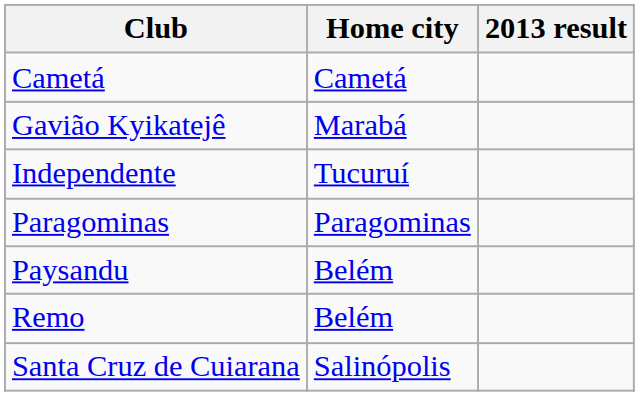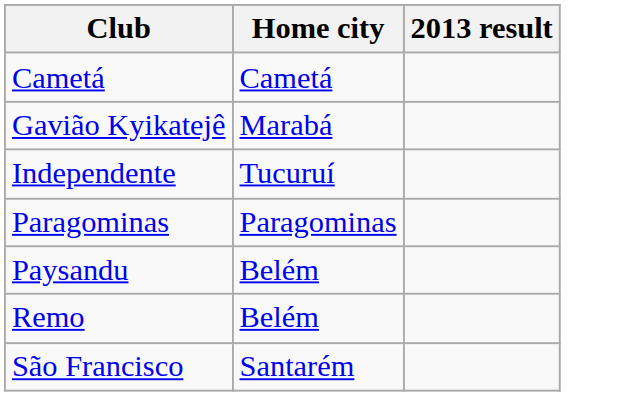 <table class="wikitable sortable">
 <tr>
 <th>Club</th>
 <th>Home city</th>
 <th>2013 result</th>
 </tr>
 <tr>
 <td><a href='#'>Cametá</a></td>
 <td><a href='#'>Cametá</a></td>
 <td></td>
 </tr>
 <tr>
 <td><a href='#'>Gavião Kyikatejê</a></td>
 <td><a href='#'>Marabá</a></td>
 <td></td>
 </tr>
 <tr>
 <td><a href='#'>Independente</a></td>
 <td><a href='#'>Tucuruí</a></td>
 <td></td>
 </tr>
 <tr>
 <td><a href='#'>Paragominas</a></td>
 <td><a href='#'>Paragominas</a></td>
 <td></td>
 </tr>
 <tr>
 <td><a href='#'>Paysandu</a></td>
 <td><a href='#'>Belém</a></td>
 <td></td>
 </tr>
 <tr>
 <td><a href='#'>Remo</a></td>
 <td><a href='#'>Belém</a></td>
 <td></td>
 </tr>
 <tr>
-<td><a href='#'>Santa Cruz de Cuiarana</a></td>
-<td><a href='#'>Salinópolis</a></td>
+<td><a href='#'>São Francisco</a></td>
+<td><a href='#'>Santarém</a></td>
 <td></td>
 </tr>
 </table>
